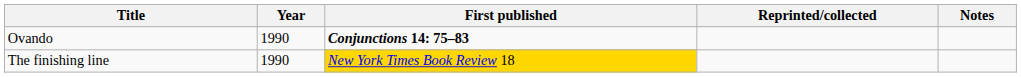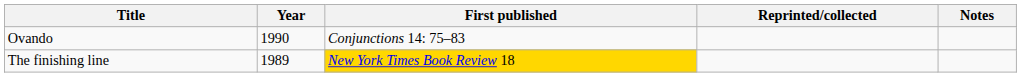 <table class='wikitable sortable' width='90%'>
 <tr>
 <th width=25%>Title</th>
 <th>Year</th>
 <th>First published</th>
 <th>Reprinted/collected</th>
 <th>Notes</th>
 </tr>
 <tr>
 <td>Ovando</td>
 <td>1990</td>
-<td><strong><em>Conjunctions</em> 14: 75–83</strong></td>
+<td><em>Conjunctions</em> 14: 75–83</td>
 <td></td>
 <td></td>
 </tr>
 <tr>
 <td data-sort-value="finishing line">The finishing line</td>
-<td>1990</td>
+<td>1989</td>
 <td style="background: gold;"><em><a href='#'>New York Times Book Review</a></em> 18</td>
 <td></td>
 </tr>
 </table>
